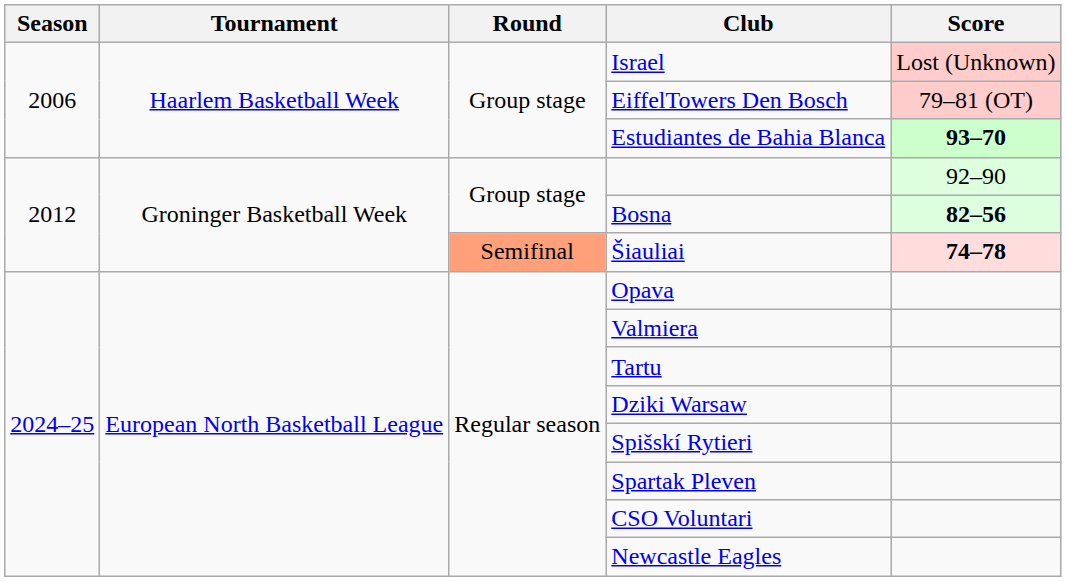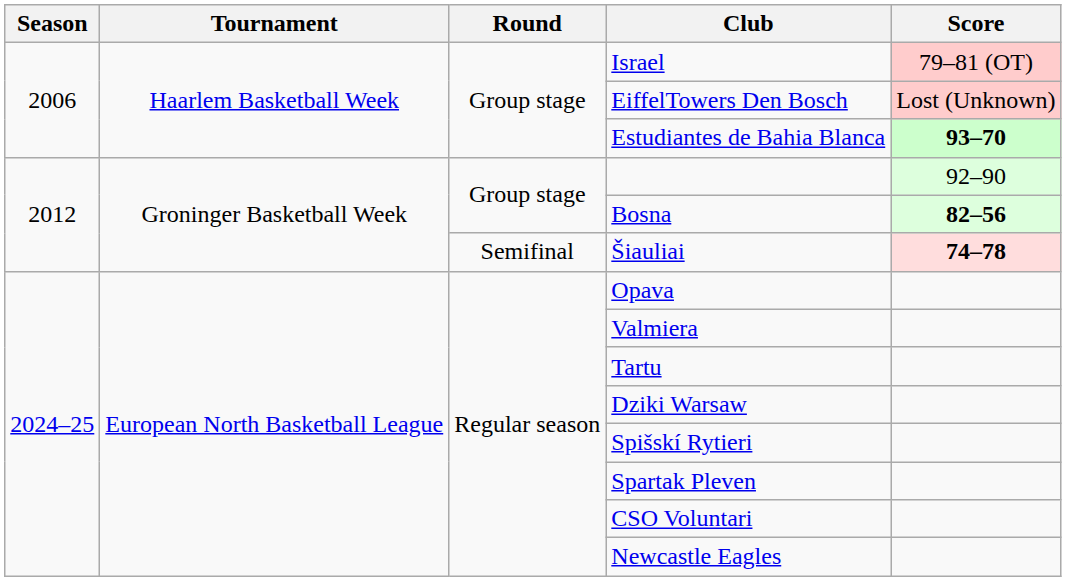 <table class="wikitable" style="text-align:center;">
 <tr>
 <th>Season</th>
 <th>Tournament</th>
 <th>Round</th>
 <th>Club</th>
 <th>Score</th>
 </tr>
 <tr>
 <td rowspan="3">2006</td>
 <td rowspan="3"><a href='#'>Haarlem Basketball Week</a></td>
 <td rowspan="3">Group stage</td>
 <td align="left"> <a href='#'>Israel</a></td>
-<td bgcolor="#fcc">Lost (Unknown)</td>
+<td bgcolor="#fcc">79–81 (OT)</td>
 </tr>
 <tr>
 <td align="left"> <a href='#'>EiffelTowers Den Bosch</a></td>
-<td bgcolor="#fcc">79–81 (OT)</td>
+<td bgcolor="#fcc">Lost (Unknown)</td>
 </tr>
 <tr>
 <td align="left"> <a href='#'>Estudiantes de Bahia Blanca</a></td>
 <td bgcolor="#cfc"><strong>93–70</strong></td>
 </tr>
 <tr>
 <td rowspan="3">2012</td>
 <td rowspan="3">Groninger Basketball Week</td>
 <td rowspan="2">Group stage</td>
 <td align="left"></td>
 <td bgcolor="#dfd">92–90</td>
 </tr>
 <tr>
 <td align="left"> <a href='#'>Bosna</a></td>
 <td bgcolor="#dfd"><strong>82–56</strong></td>
 </tr>
 <tr>
-<td style="background: lightsalmon;">Semifinal</td>
+<td>Semifinal</td>
 <td align="left"> <a href='#'>Šiauliai</a></td>
 <td bgcolor="#fdd"><strong>74–78</strong></td>
 </tr>
 <tr>
 <td rowspan="8"><a href='#'>2024–25</a></td>
 <td rowspan="8"><a href='#'>European North Basketball League</a></td>
 <td rowspan="8">Regular season</td>
 <td align="left"> <a href='#'>Opava</a></td>
 <td></td>
 </tr>
 <tr>
 <td align="left"> <a href='#'>Valmiera</a></td>
 <td></td>
 </tr>
 <tr>
 <td align="left"> <a href='#'>Tartu</a></td>
 <td></td>
 </tr>
 <tr>
 <td align="left"> <a href='#'>Dziki Warsaw</a></td>
 <td></td>
 </tr>
 <tr>
 <td align="left"> <a href='#'>Spišskí Rytieri</a></td>
 <td></td>
 </tr>
 <tr>
 <td align="left"> <a href='#'>Spartak Pleven</a></td>
 <td></td>
 </tr>
 <tr>
 <td align="left"> <a href='#'>CSO Voluntari</a></td>
 <td></td>
 </tr>
 <tr>
 <td align="left"> <a href='#'>Newcastle Eagles</a></td>
 <td></td>
 </tr>
 </table>
